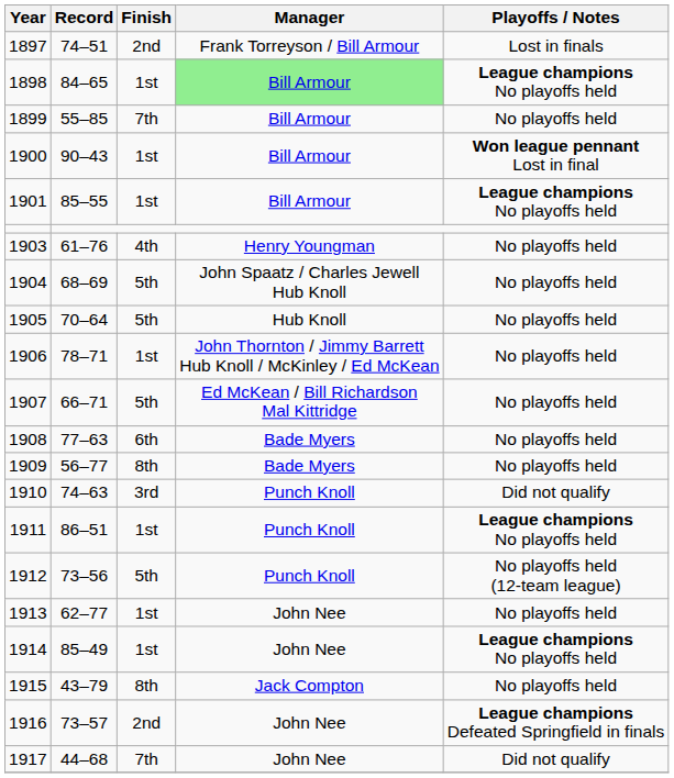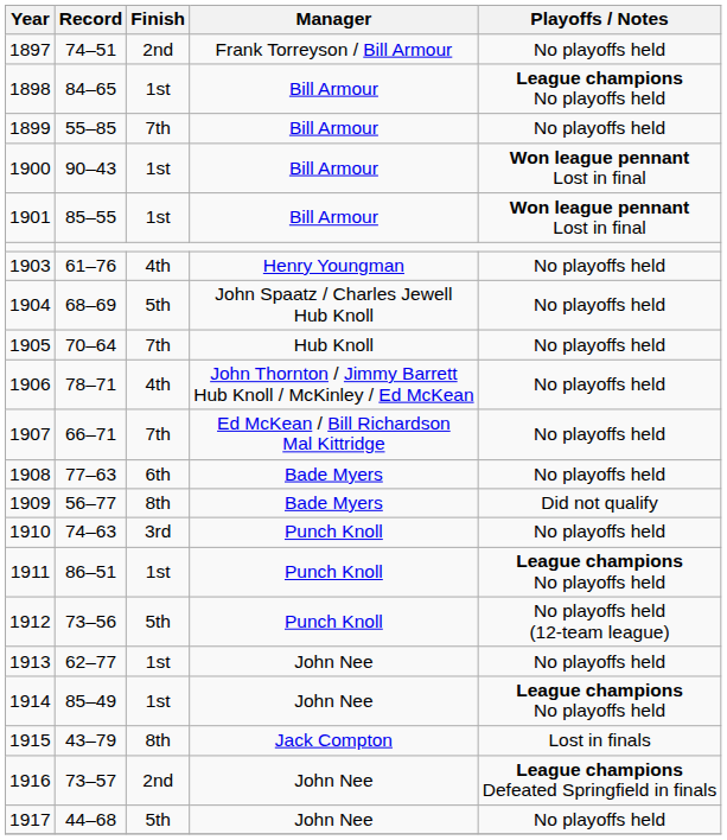 <table class="wikitable">
 <tr style="background: #F2F2F2;">
 <th>Year</th>
 <th>Record</th>
 <th>Finish</th>
 <th>Manager</th>
 <th>Playoffs / Notes</th>
 </tr>
 <tr align=center>
 <td>1897</td>
 <td>74–51</td>
 <td>2nd</td>
 <td>Frank Torreyson / <a href='#'>Bill Armour</a></td>
-<td>Lost in finals</td>
+<td>No playoffs held</td>
 </tr>
 <tr align=center>
 <td>1898</td>
 <td>84–65</td>
 <td>1st</td>
-<td style="background: lightgreen;"><a href='#'>Bill Armour</a></td>
+<td><a href='#'>Bill Armour</a></td>
 <td><strong>League champions</strong><br>No playoffs held</td>
 </tr>
 <tr align=center>
 <td>1899</td>
 <td>55–85</td>
 <td>7th</td>
 <td><a href='#'>Bill Armour</a></td>
 <td>No playoffs held</td>
 </tr>
 <tr align=center>
 <td>1900</td>
 <td>90–43</td>
 <td>1st</td>
 <td><a href='#'>Bill Armour</a></td>
 <td><strong>Won league pennant</strong><br>Lost in final</td>
 </tr>
 <tr align=center>
 <td>1901</td>
 <td>85–55</td>
 <td>1st</td>
 <td><a href='#'>Bill Armour</a></td>
-<td><strong>League champions</strong><br>No playoffs held</td>
+<td><strong>Won league pennant</strong><br>Lost in final</td>
 </tr>
 <tr align=center>
 <td></td>
 </tr>
 <tr align=center>
 <td>1903</td>
 <td>61–76</td>
 <td>4th</td>
 <td><a href='#'>Henry Youngman</a></td>
 <td>No playoffs held</td>
 </tr>
 <tr align=center>
 <td>1904</td>
 <td>68–69</td>
 <td>5th</td>
 <td>John Spaatz / Charles Jewell <br>Hub Knoll</td>
 <td>No playoffs held</td>
 </tr>
 <tr align=center>
 <td>1905</td>
 <td>70–64</td>
-<td>5th</td>
+<td>7th</td>
 <td>Hub Knoll</td>
 <td>No playoffs held</td>
 </tr>
 <tr align=center>
 <td>1906</td>
 <td>78–71</td>
-<td>1st</td>
+<td>4th</td>
 <td><a href='#'>John Thornton</a> / <a href='#'>Jimmy Barrett</a><br>Hub Knoll / McKinley / <a href='#'>Ed McKean</a></td>
 <td>No playoffs held</td>
 </tr>
 <tr align=center>
 <td>1907</td>
 <td>66–71</td>
-<td>5th</td>
+<td>7th</td>
 <td><a href='#'>Ed McKean</a> / <a href='#'>Bill Richardson</a> <br><a href='#'>Mal Kittridge</a></td>
 <td>No playoffs held</td>
 </tr>
 <tr align=center>
 <td>1908</td>
 <td>77–63</td>
 <td>6th</td>
 <td><a href='#'>Bade Myers</a></td>
 <td>No playoffs held</td>
 </tr>
 <tr align=center>
 <td>1909</td>
 <td>56–77</td>
 <td>8th</td>
 <td><a href='#'>Bade Myers</a></td>
-<td>No playoffs held</td>
+<td>Did not qualify</td>
 </tr>
 <tr align=center>
 <td>1910</td>
 <td>74–63</td>
 <td>3rd</td>
 <td><a href='#'>Punch Knoll</a></td>
-<td>Did not qualify</td>
+<td>No playoffs held</td>
 </tr>
 <tr align=center>
 <td>1911</td>
 <td>86–51</td>
 <td>1st</td>
 <td><a href='#'>Punch Knoll</a></td>
 <td><strong>League champions</strong><br>No playoffs held</td>
 </tr>
 <tr align=center>
 <td>1912</td>
 <td>73–56</td>
 <td>5th</td>
 <td><a href='#'>Punch Knoll</a></td>
 <td>No playoffs held<br>(12-team league)</td>
 </tr>
 <tr align=center>
 <td>1913</td>
 <td>62–77</td>
 <td>1st</td>
 <td>John Nee</td>
 <td>No playoffs held</td>
 </tr>
 <tr align=center>
 <td>1914</td>
 <td>85–49</td>
 <td>1st</td>
 <td>John Nee</td>
 <td><strong>League champions</strong><br>No playoffs held</td>
 </tr>
 <tr align=center>
 <td>1915</td>
 <td>43–79</td>
 <td>8th</td>
 <td><a href='#'>Jack Compton</a></td>
-<td>No playoffs held</td>
+<td>Lost in finals</td>
 </tr>
 <tr align=center>
 <td>1916</td>
 <td>73–57</td>
 <td>2nd</td>
 <td>John Nee</td>
 <td><strong>League champions</strong><br> Defeated Springfield in finals</td>
 </tr>
 <tr align=center>
 <td>1917</td>
 <td>44–68</td>
-<td>7th</td>
+<td>5th</td>
 <td>John Nee</td>
-<td>Did not qualify</td>
+<td>No playoffs held</td>
 </tr>
 <tr align=center>
 </tr>
 </table>
